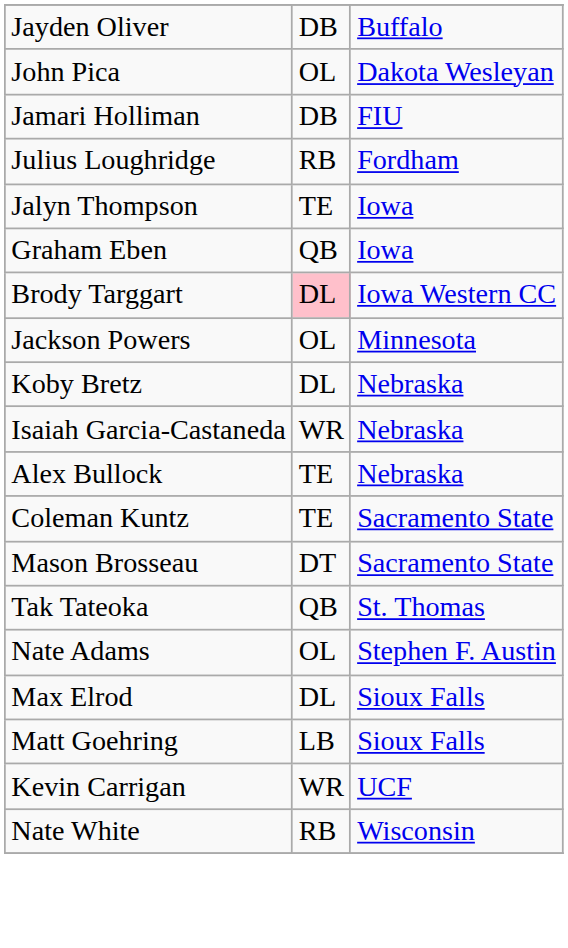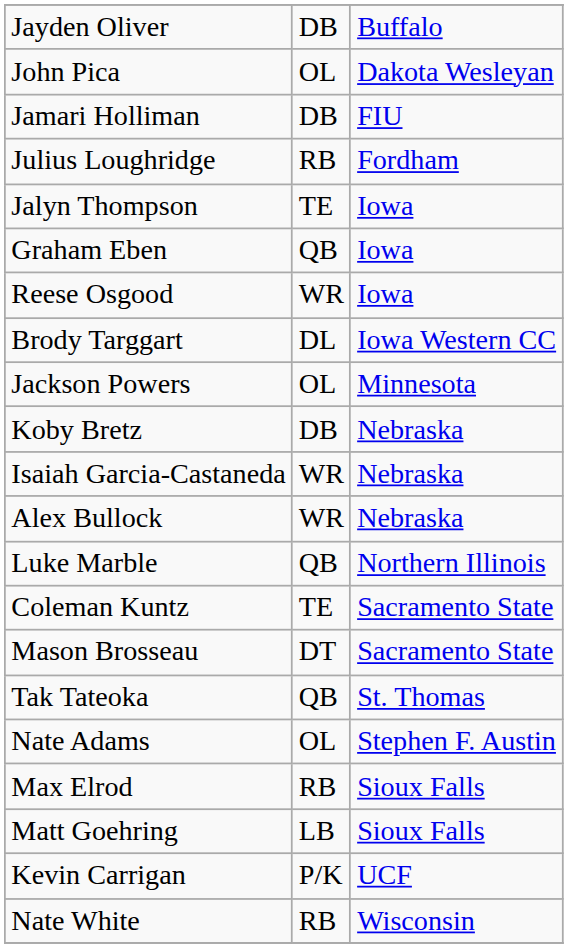 <table class="wikitable sortable">
 <tr>
 </tr>
 <tr>
 <td>Jayden Oliver</td>
 <td>DB</td>
 <td><a href='#'>Buffalo</a></td>
 </tr>
 <tr>
 <td>John Pica</td>
 <td>OL</td>
 <td><a href='#'>Dakota Wesleyan</a></td>
 </tr>
 <tr>
 <td>Jamari Holliman</td>
 <td>DB</td>
 <td><a href='#'>FIU</a></td>
 </tr>
 <tr>
 <td>Julius Loughridge</td>
 <td>RB</td>
 <td><a href='#'>Fordham</a></td>
 </tr>
 <tr>
 <td>Jalyn Thompson</td>
 <td>TE</td>
 <td><a href='#'>Iowa</a></td>
 </tr>
 <tr>
 <td>Graham Eben</td>
 <td>QB</td>
 <td><a href='#'>Iowa</a></td>
 </tr>
 <tr>
+<td>Reese Osgood</td>
+<td>WR</td>
+<td><a href='#'>Iowa</a></td>
+</tr>
+<tr>
 <td>Brody Targgart</td>
-<td style="background: pink;">DL</td>
+<td>DL</td>
 <td><a href='#'>Iowa Western CC</a></td>
 </tr>
 <tr>
 <td>Jackson Powers</td>
 <td>OL</td>
 <td><a href='#'>Minnesota</a></td>
 </tr>
 <tr>
 <td>Koby Bretz</td>
-<td>DL</td>
+<td>DB</td>
 <td><a href='#'>Nebraska</a></td>
 </tr>
 <tr>
 <td>Isaiah Garcia-Castaneda</td>
 <td>WR</td>
 <td><a href='#'>Nebraska</a></td>
 </tr>
 <tr>
 <td>Alex Bullock</td>
-<td>TE</td>
+<td>WR</td>
 <td><a href='#'>Nebraska</a></td>
+</tr>
+<tr>
+<td>Luke Marble</td>
+<td>QB</td>
+<td><a href='#'>Northern Illinois</a></td>
 </tr>
 <tr>
 <td>Coleman Kuntz</td>
 <td>TE</td>
 <td><a href='#'>Sacramento State</a></td>
 </tr>
 <tr>
 <td>Mason Brosseau</td>
 <td>DT</td>
 <td><a href='#'>Sacramento State</a></td>
 </tr>
 <tr>
 <td>Tak Tateoka</td>
 <td>QB</td>
 <td><a href='#'>St. Thomas</a></td>
 </tr>
 <tr>
 <td>Nate Adams</td>
 <td>OL</td>
 <td><a href='#'>Stephen F. Austin</a></td>
 </tr>
 <tr>
 <td>Max Elrod</td>
-<td>DL</td>
+<td>RB</td>
 <td><a href='#'>Sioux Falls</a></td>
 </tr>
 <tr>
 <td>Matt Goehring</td>
 <td>LB</td>
 <td><a href='#'>Sioux Falls</a></td>
 </tr>
 <tr>
 <td>Kevin Carrigan</td>
-<td>WR</td>
+<td>P/K</td>
 <td><a href='#'>UCF</a></td>
 </tr>
 <tr>
 <td>Nate White</td>
 <td>RB</td>
 <td><a href='#'>Wisconsin</a></td>
 </tr>
 <tr>
 </tr>
 </table>
